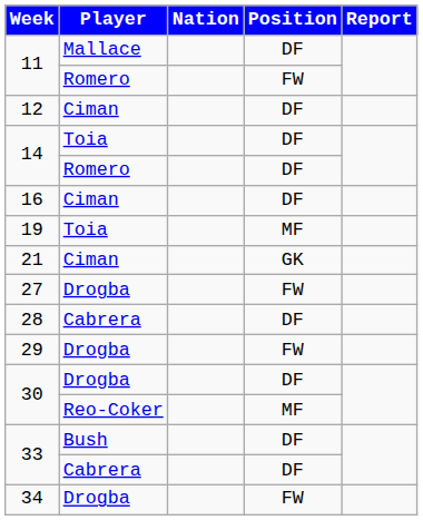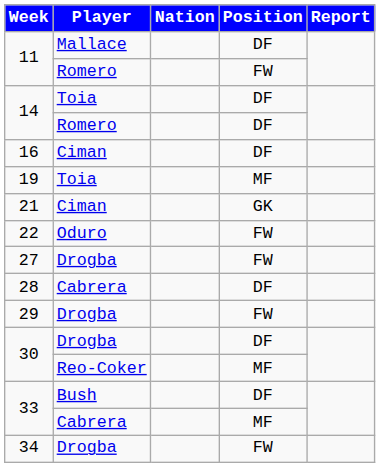 <table class="wikitable" style="font-size: 95%; text-align: center;">
 <tr>
 <th style="background:#0000FF; color:white; text-align:center;">Week</th>
 <th style="background:#0000FF; color:white; text-align:center;">Player</th>
 <th style="background:#0000FF; color:white; text-align:center;">Nation</th>
 <th style="background:#0000FF; color:white; text-align:center;">Position</th>
 <th style="background:#0000FF; color:white; text-align:center;">Report</th>
 </tr>
 <tr>
 <td rowspan="2">11</td>
 <td style="text-align:left;"><a href='#'>Mallace</a></td>
 <td style="text-align:left;"></td>
 <td>DF</td>
 <td rowspan="2"> </td>
 </tr>
 <tr>
 <td style="text-align:left;"><a href='#'>Romero</a></td>
 <td style="text-align:left;"></td>
 <td>FW</td>
-</tr>
-<tr>
-<td>12</td>
-<td style="text-align:left;"><a href='#'>Ciman</a></td>
-<td style="text-align:left;"></td>
-<td>DF</td>
-<td> </td>
 </tr>
 <tr>
 <td rowspan="2">14</td>
 <td style="text-align:left;"><a href='#'>Toia</a></td>
 <td style="text-align:left;"></td>
 <td>DF</td>
 <td rowspan="2"> </td>
 </tr>
 <tr>
 <td style="text-align:left;"><a href='#'>Romero</a></td>
 <td style="text-align:left;"></td>
 <td>DF</td>
 </tr>
 <tr>
 <td>16</td>
 <td style="text-align:left;"><a href='#'>Ciman</a></td>
 <td style="text-align:left;"></td>
 <td>DF</td>
 <td> </td>
 </tr>
 <tr>
 <td>19</td>
 <td style="text-align:left;"><a href='#'>Toia</a></td>
 <td style="text-align:left;"></td>
 <td>MF</td>
 <td> </td>
 </tr>
 <tr>
 <td>21</td>
 <td style="text-align:left;"><a href='#'>Ciman</a></td>
 <td style="text-align:left;"></td>
 <td>GK</td>
+<td> </td>
+</tr>
+<tr>
+<td>22</td>
+<td style="text-align:left;"><a href='#'>Oduro</a></td>
+<td style="text-align:left;"></td>
+<td>FW</td>
 <td> </td>
 </tr>
 <tr>
 <td>27</td>
 <td style="text-align:left;"><a href='#'>Drogba</a></td>
 <td style="text-align:left;"></td>
 <td>FW</td>
 <td> </td>
 </tr>
 <tr>
 <td>28</td>
 <td style="text-align:left;"><a href='#'>Cabrera</a></td>
 <td style="text-align:left;"></td>
 <td>DF</td>
 <td> </td>
 </tr>
 <tr>
 <td>29</td>
 <td style="text-align:left;"><a href='#'>Drogba</a></td>
 <td style="text-align:left;"></td>
 <td>FW</td>
 <td> </td>
 </tr>
 <tr>
 <td rowspan="2">30</td>
 <td style="text-align:left;"><a href='#'>Drogba</a></td>
 <td style="text-align:left;"></td>
 <td>DF</td>
 <td rowspan="2"> </td>
 </tr>
 <tr>
 <td style="text-align:left;"><a href='#'>Reo-Coker</a></td>
 <td style="text-align:left;"></td>
 <td>MF</td>
 </tr>
 <tr>
 <td rowspan="2">33</td>
 <td style="text-align:left;"><a href='#'>Bush</a></td>
 <td style="text-align:left;"></td>
 <td>DF</td>
 <td rowspan="2"></td>
 </tr>
 <tr>
 <td style="text-align:left;"><a href='#'>Cabrera</a></td>
 <td style="text-align:left;"></td>
-<td>DF</td>
+<td>MF</td>
 </tr>
 <tr>
 <td>34</td>
 <td style="text-align:left;"><a href='#'>Drogba</a></td>
 <td style="text-align:left;"></td>
 <td>FW</td>
 <td></td>
 </tr>
 </table>
